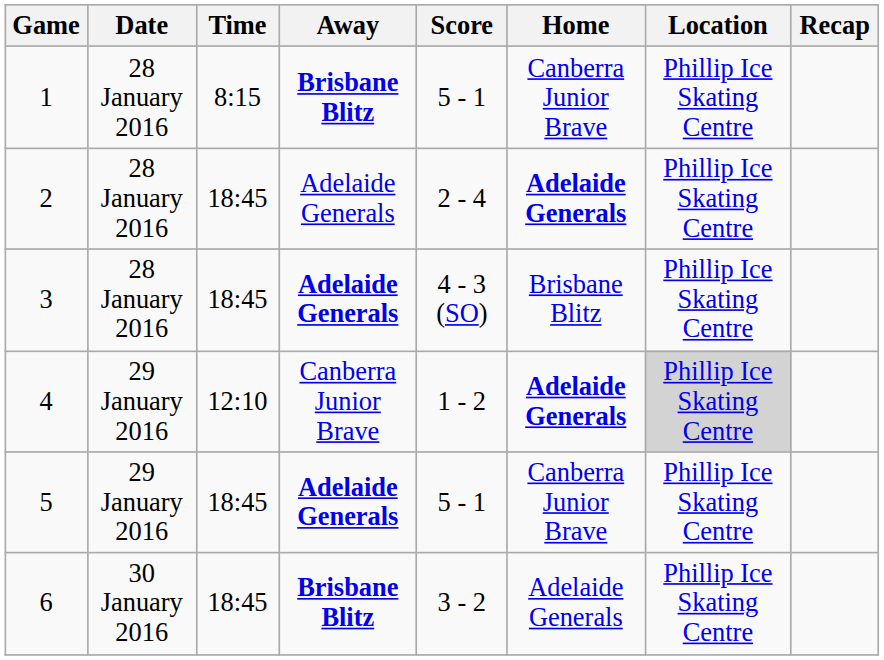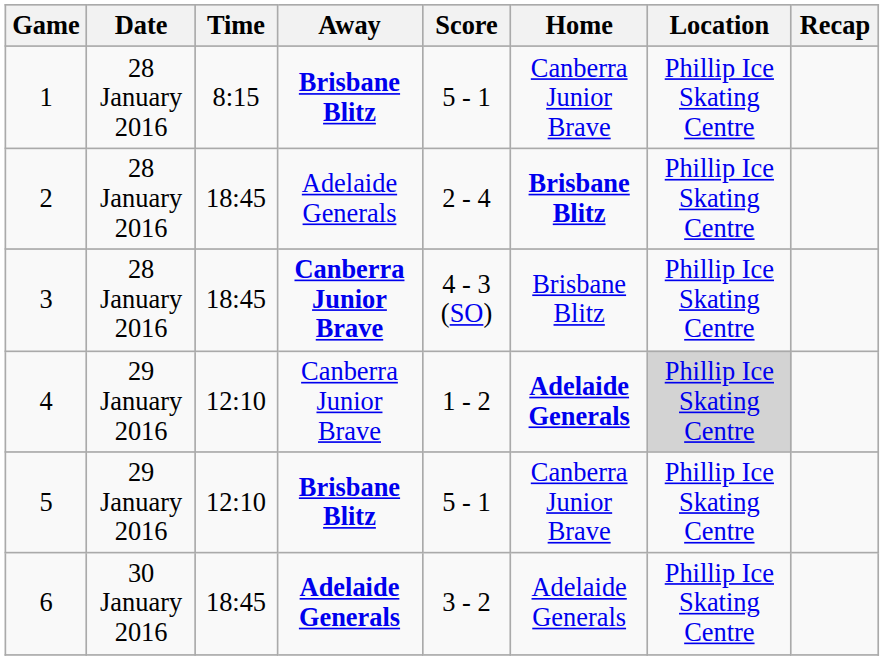 <table class="wikitable" width="85%" style="margin: 1em auto 1em auto">
 <tr>
 <th width="1%">Game</th>
 <th width="6%">Date</th>
 <th width="4%">Time</th>
 <th width="10%">Away</th>
 <th width="6%">Score</th>
 <th width="10%">Home</th>
 <th width="13%">Location</th>
 <th width="2%">Recap</th>
 </tr>
 <tr align="center">
 <td>1</td>
 <td>28 January 2016</td>
 <td>8:15</td>
 <td><strong><a href='#'>Brisbane Blitz</a></strong></td>
 <td>5 - 1</td>
 <td><a href='#'>Canberra Junior Brave</a></td>
 <td><a href='#'>Phillip Ice Skating Centre</a></td>
 <td></td>
 </tr>
 <tr align="center">
 <td>2</td>
 <td>28 January 2016</td>
 <td>18:45</td>
 <td><a href='#'>Adelaide Generals</a></td>
 <td>2 - 4</td>
-<td><strong><a href='#'>Adelaide Generals</a></strong></td>
+<td><strong><a href='#'>Brisbane Blitz</a></strong></td>
 <td><a href='#'>Phillip Ice Skating Centre</a></td>
 <td></td>
 </tr>
 <tr align="center">
 <td>3</td>
 <td>28 January 2016</td>
 <td>18:45</td>
-<td><strong><a href='#'>Adelaide Generals</a></strong></td>
+<td><strong><a href='#'>Canberra Junior Brave</a></strong></td>
 <td>4 - 3 (<a href='#'>SO</a>)</td>
 <td><a href='#'>Brisbane Blitz</a></td>
 <td><a href='#'>Phillip Ice Skating Centre</a></td>
 <td></td>
 </tr>
 <tr align="center">
 <td>4</td>
 <td>29 January 2016</td>
 <td>12:10</td>
 <td><a href='#'>Canberra Junior Brave</a></td>
 <td>1 - 2</td>
 <td><strong><a href='#'>Adelaide Generals</a></strong></td>
 <td style="background: lightgrey;"><a href='#'>Phillip Ice Skating Centre</a></td>
 <td></td>
 </tr>
 <tr align="center">
 <td>5</td>
 <td>29 January 2016</td>
-<td>18:45</td>
-<td><strong><a href='#'>Adelaide Generals</a></strong></td>
+<td>12:10</td>
+<td><strong><a href='#'>Brisbane Blitz</a></strong></td>
 <td>5 - 1</td>
 <td><a href='#'>Canberra Junior Brave</a></td>
 <td><a href='#'>Phillip Ice Skating Centre</a></td>
 <td></td>
 </tr>
 <tr align="center">
 <td>6</td>
 <td>30 January 2016</td>
 <td>18:45</td>
-<td><strong><a href='#'>Brisbane Blitz</a></strong></td>
+<td><strong><a href='#'>Adelaide Generals</a></strong></td>
 <td>3 - 2</td>
 <td><a href='#'>Adelaide Generals</a></td>
 <td><a href='#'>Phillip Ice Skating Centre</a></td>
 <td></td>
 </tr>
 </table>
